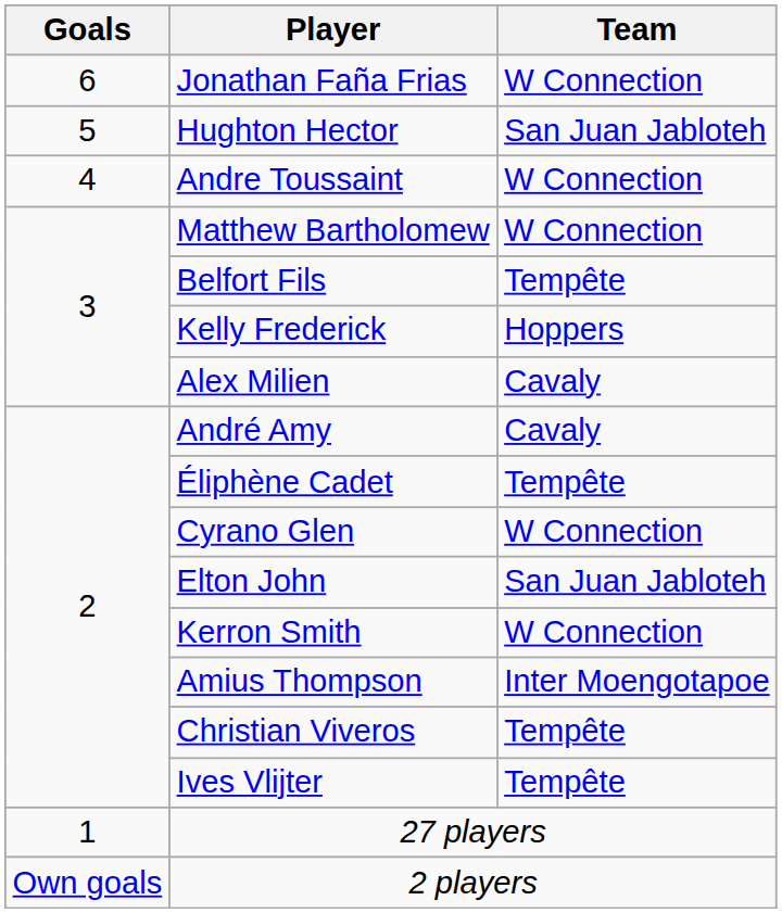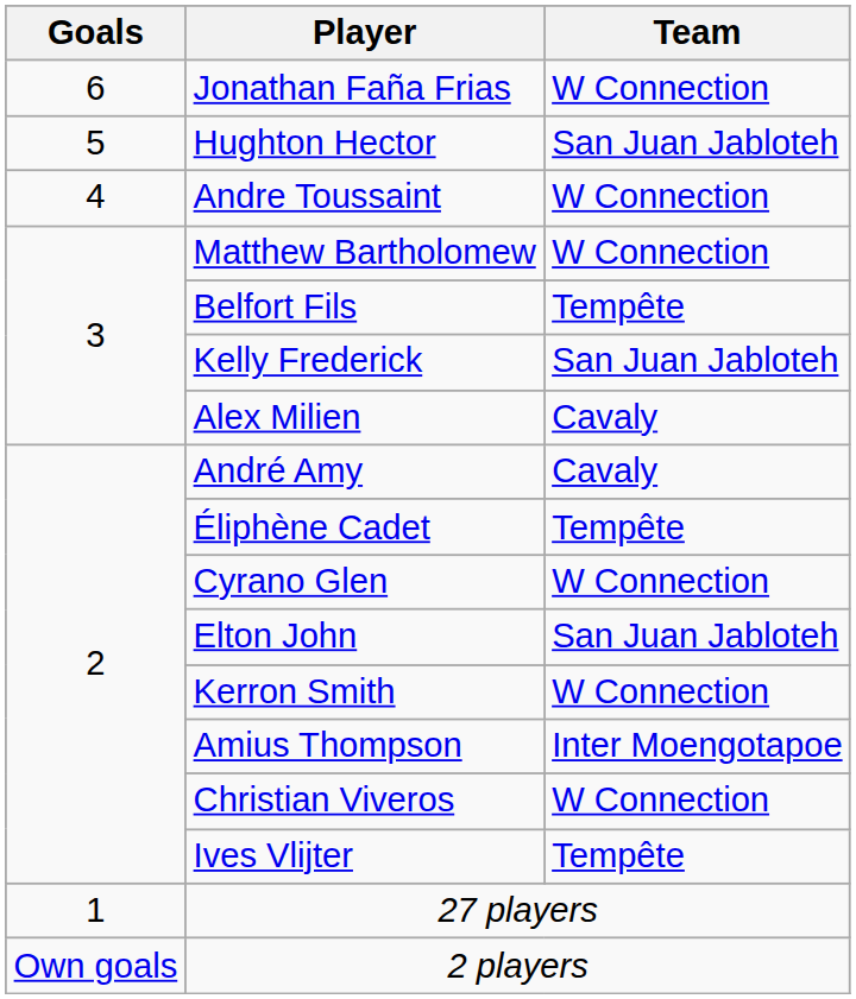 <table class="wikitable">
 <tr>
 <th>Goals</th>
 <th>Player</th>
 <th>Team</th>
 </tr>
 <tr>
 <td align=center>6</td>
 <td> <a href='#'>Jonathan Faña Frias</a></td>
 <td> <a href='#'>W Connection</a></td>
 </tr>
 <tr>
 <td align=center>5</td>
 <td> <a href='#'>Hughton Hector</a></td>
 <td> <a href='#'>San Juan Jabloteh</a></td>
 </tr>
 <tr>
 <td rowspan align=center>4</td>
 <td> <a href='#'>Andre Toussaint</a></td>
 <td> <a href='#'>W Connection</a></td>
 </tr>
 <tr>
 <td rowspan=4 align=center>3</td>
 <td> <a href='#'>Matthew Bartholomew</a></td>
 <td> <a href='#'>W Connection</a></td>
 </tr>
 <tr>
 <td> <a href='#'>Belfort Fils</a></td>
 <td> <a href='#'>Tempête</a></td>
 </tr>
 <tr>
 <td> <a href='#'>Kelly Frederick</a></td>
-<td> <a href='#'>Hoppers</a></td>
+<td> <a href='#'>San Juan Jabloteh</a></td>
 </tr>
 <tr>
 <td> <a href='#'>Alex Milien</a></td>
 <td> <a href='#'>Cavaly</a></td>
 </tr>
 <tr>
 <td rowspan=8 align=center>2</td>
 <td> <a href='#'>André Amy</a></td>
 <td> <a href='#'>Cavaly</a></td>
 </tr>
 <tr>
 <td> <a href='#'>Éliphène Cadet</a></td>
 <td> <a href='#'>Tempête</a></td>
 </tr>
 <tr>
 <td> <a href='#'>Cyrano Glen</a></td>
 <td> <a href='#'>W Connection</a></td>
 </tr>
 <tr>
 <td> <a href='#'>Elton John</a></td>
 <td> <a href='#'>San Juan Jabloteh</a></td>
 </tr>
 <tr>
 <td> <a href='#'>Kerron Smith</a></td>
 <td> <a href='#'>W Connection</a></td>
 </tr>
 <tr>
 <td> <a href='#'>Amius Thompson</a></td>
 <td> <a href='#'>Inter Moengotapoe</a></td>
 </tr>
 <tr>
 <td> <a href='#'>Christian Viveros</a></td>
-<td> <a href='#'>Tempête</a></td>
+<td> <a href='#'>W Connection</a></td>
 </tr>
 <tr>
 <td> <a href='#'>Ives Vlijter</a></td>
 <td> <a href='#'>Tempête</a></td>
 </tr>
 <tr>
 <td align=center>1</td>
 <td colspan=2 align=center><em>27 players</em></td>
 </tr>
 <tr>
 <td align=center><a href='#'>Own goals</a></td>
 <td colspan=2 align=center><em>2 players</em></td>
 </tr>
 <tr>
 </tr>
 </table>
